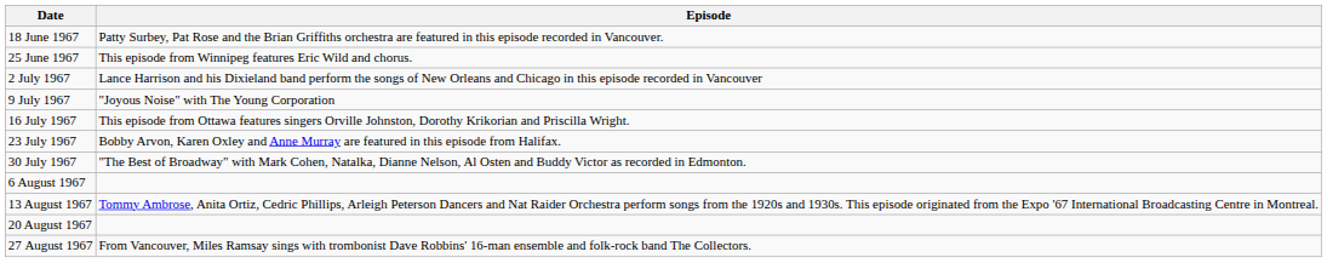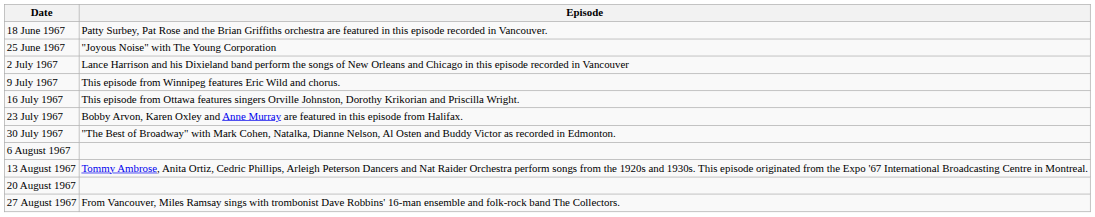 <table class="wikitable">
 <tr>
 <th>Date</th>
 <th>Episode</th>
 </tr>
 <tr>
 <td>18 June 1967</td>
 <td>Patty Surbey, Pat Rose and the Brian Griffiths orchestra are featured in this episode recorded in Vancouver.</td>
 </tr>
 <tr>
 <td>25 June 1967</td>
-<td>This episode from Winnipeg features Eric Wild and chorus.</td>
+<td>"Joyous Noise" with The Young Corporation</td>
 </tr>
 <tr>
 <td>2 July 1967</td>
 <td>Lance Harrison and his Dixieland band perform the songs of New Orleans and Chicago in this episode recorded in Vancouver</td>
 </tr>
 <tr>
 <td>9 July 1967</td>
-<td>"Joyous Noise" with The Young Corporation</td>
+<td>This episode from Winnipeg features Eric Wild and chorus.</td>
 </tr>
 <tr>
 <td>16 July 1967</td>
 <td>This episode from Ottawa features singers Orville Johnston, Dorothy Krikorian and Priscilla Wright.</td>
 </tr>
 <tr>
 <td>23 July 1967</td>
 <td>Bobby Arvon, Karen Oxley and <a href='#'>Anne Murray</a> are featured in this episode from Halifax.</td>
 </tr>
 <tr>
 <td>30 July 1967</td>
 <td>"The Best of Broadway" with Mark Cohen, Natalka, Dianne Nelson, Al Osten and Buddy Victor as recorded in Edmonton.</td>
 </tr>
 <tr>
 <td>6 August 1967</td>
 <td></td>
 </tr>
 <tr>
 <td>13 August 1967</td>
 <td><a href='#'>Tommy Ambrose</a>, Anita Ortiz, Cedric Phillips, Arleigh Peterson Dancers and Nat Raider Orchestra perform songs from the 1920s and 1930s. This episode originated from the Expo '67 International Broadcasting Centre in Montreal.</td>
 </tr>
 <tr>
 <td>20 August 1967</td>
 <td></td>
 </tr>
 <tr>
 <td>27 August 1967</td>
 <td>From Vancouver, Miles Ramsay sings with trombonist Dave Robbins' 16-man ensemble and folk-rock band The Collectors.</td>
 </tr>
 </table>
